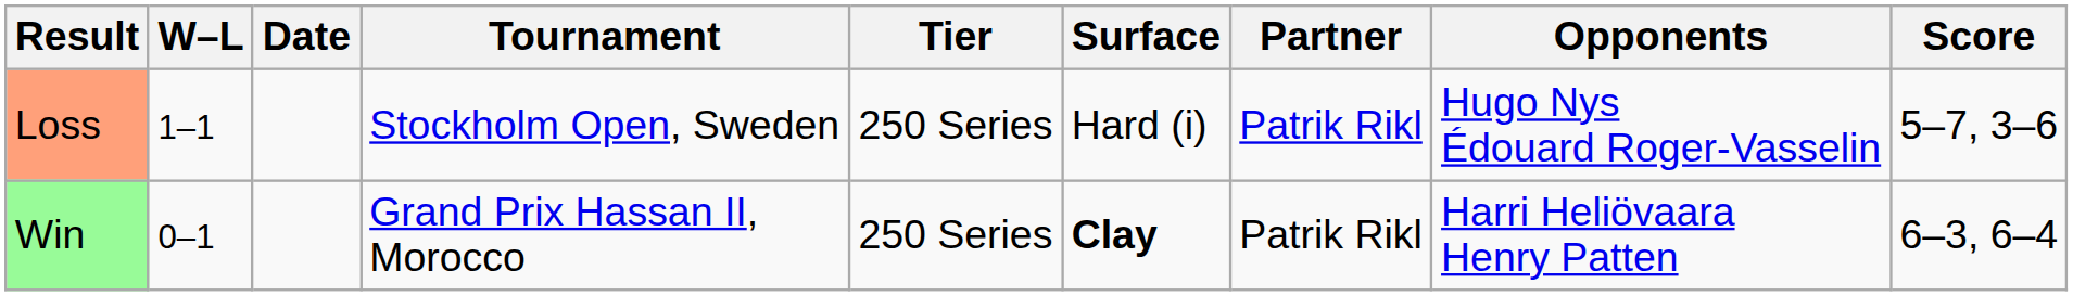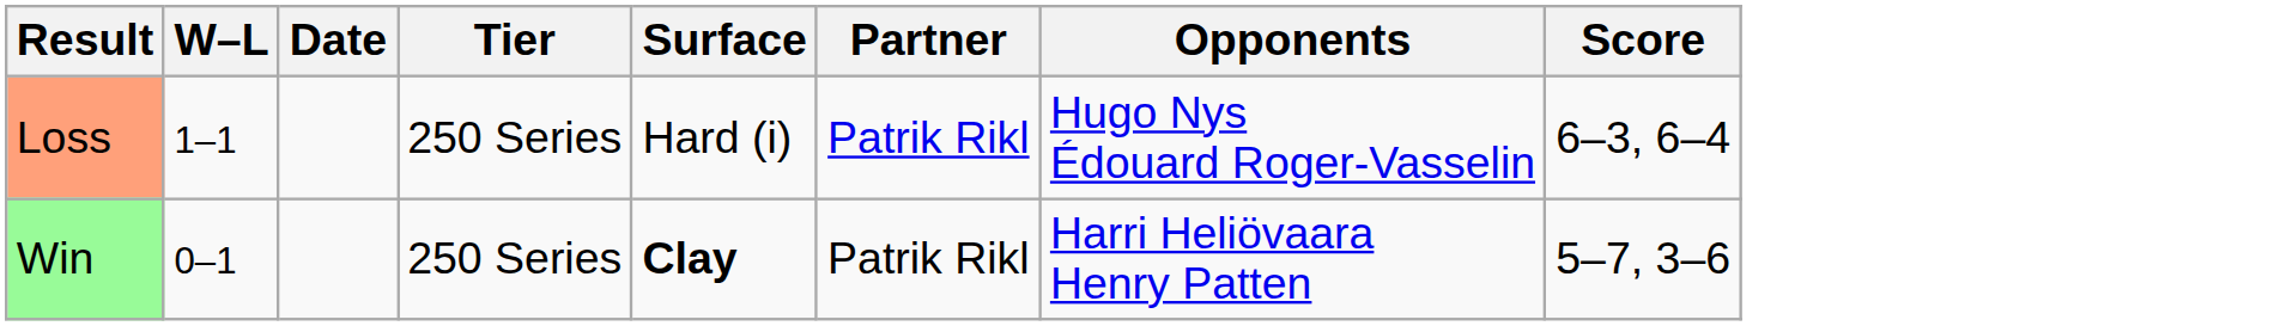 <table class="sortable wikitable">
 <tr>
 <th>Result</th>
 <th class=unsortable>W–L</th>
 <th>Date</th>
-<th>Tournament</th>
 <th>Tier</th>
 <th>Surface</th>
 <th>Partner</th>
 <th>Opponents</th>
 <th class=unsortable>Score</th>
 </tr>
 <tr>
 <td bgcolor=FFA07A>Loss</td>
 <td><small>1–1</small></td>
 <td><a href='#'></a></td>
-<td><a href='#'>Stockholm Open</a>, Sweden</td>
 <td>250 Series</td>
 <td>Hard (i)</td>
 <td> <a href='#'>Patrik Rikl</a></td>
 <td> <a href='#'>Hugo Nys</a><br> <a href='#'>Édouard Roger-Vasselin</a></td>
-<td>5–7, 3–6</td>
+<td>6–3, 6–4</td>
 </tr>
 <tr>
 <td style="background:#98fb98;">Win</td>
 <td><small>0–1</small></td>
 <td><a href='#'></a></td>
-<td><a href='#'>Grand Prix Hassan II</a>,<br>Morocco</td>
 <td>250 Series</td>
 <td><strong>Clay</strong></td>
 <td> Patrik Rikl</td>
 <td> <a href='#'>Harri Heliövaara</a><br> <a href='#'>Henry Patten</a></td>
-<td>6–3, 6–4</td>
+<td>5–7, 3–6</td>
 </tr>
 </table>
